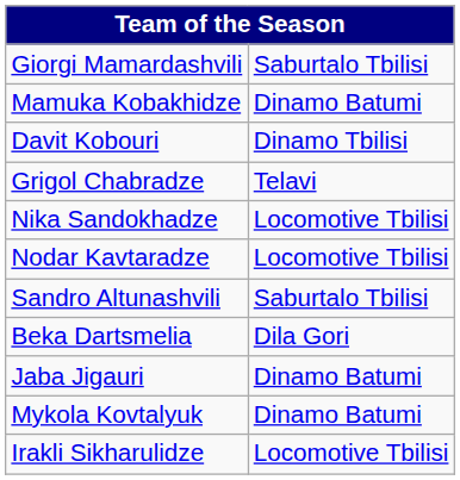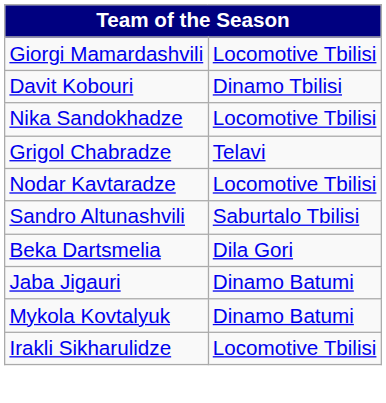 <table class="wikitable">
 <tr>
 <th style="background-color: navy; color: white;" colspan="2">Team of the Season</th>
 </tr>
 <tr>
 <td> <a href='#'>Giorgi Mamardashvili</a></td>
-<td><a href='#'>Saburtalo Tbilisi</a></td>
-</tr>
-<tr>
-<td> <a href='#'>Mamuka Kobakhidze</a></td>
-<td><a href='#'>Dinamo Batumi</a></td>
+<td><a href='#'>Locomotive Tbilisi</a></td>
 </tr>
 <tr>
 <td> <a href='#'>Davit Kobouri</a></td>
 <td><a href='#'>Dinamo Tbilisi</a></td>
 </tr>
 <tr>
+<td> <a href='#'>Nika Sandokhadze</a></td>
+<td><a href='#'>Locomotive Tbilisi</a></td>
+</tr>
+<tr>
 <td> <a href='#'>Grigol Chabradze</a></td>
 <td><a href='#'>Telavi</a></td>
-</tr>
-<tr>
-<td> <a href='#'>Nika Sandokhadze</a></td>
-<td><a href='#'>Locomotive Tbilisi</a></td>
 </tr>
 <tr>
 <td> <a href='#'>Nodar Kavtaradze</a></td>
 <td><a href='#'>Locomotive Tbilisi</a></td>
 </tr>
 <tr>
 <td> <a href='#'>Sandro Altunashvili</a></td>
 <td><a href='#'>Saburtalo Tbilisi</a></td>
 </tr>
 <tr>
 <td> <a href='#'>Beka Dartsmelia</a></td>
 <td><a href='#'>Dila Gori</a></td>
 </tr>
 <tr>
 <td> <a href='#'>Jaba Jigauri</a></td>
 <td><a href='#'>Dinamo Batumi</a></td>
 </tr>
 <tr>
 <td> <a href='#'>Mykola Kovtalyuk</a></td>
 <td><a href='#'>Dinamo Batumi</a></td>
 </tr>
 <tr>
 <td> <a href='#'>Irakli Sikharulidze</a></td>
 <td><a href='#'>Locomotive Tbilisi</a></td>
 </tr>
 </table>
